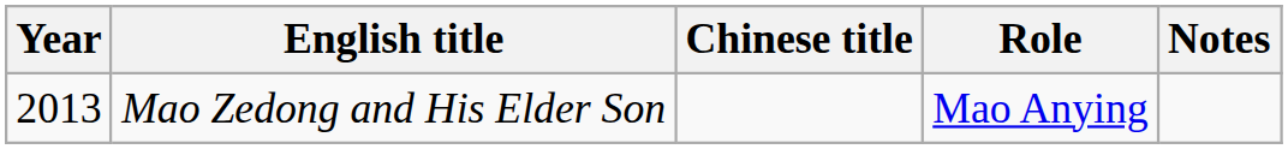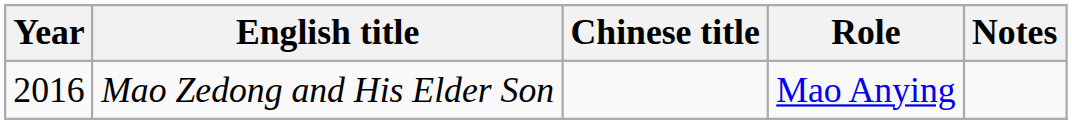 <table class="wikitable">
 <tr>
 <th>Year</th>
 <th>English title</th>
 <th>Chinese title</th>
 <th>Role</th>
 <th>Notes</th>
 </tr>
 <tr>
-<td>2013</td>
+<td>2016</td>
 <td><em>Mao Zedong and His Elder Son</em></td>
 <td></td>
 <td><a href='#'>Mao Anying</a></td>
 <td></td>
 </tr>
 </table>
